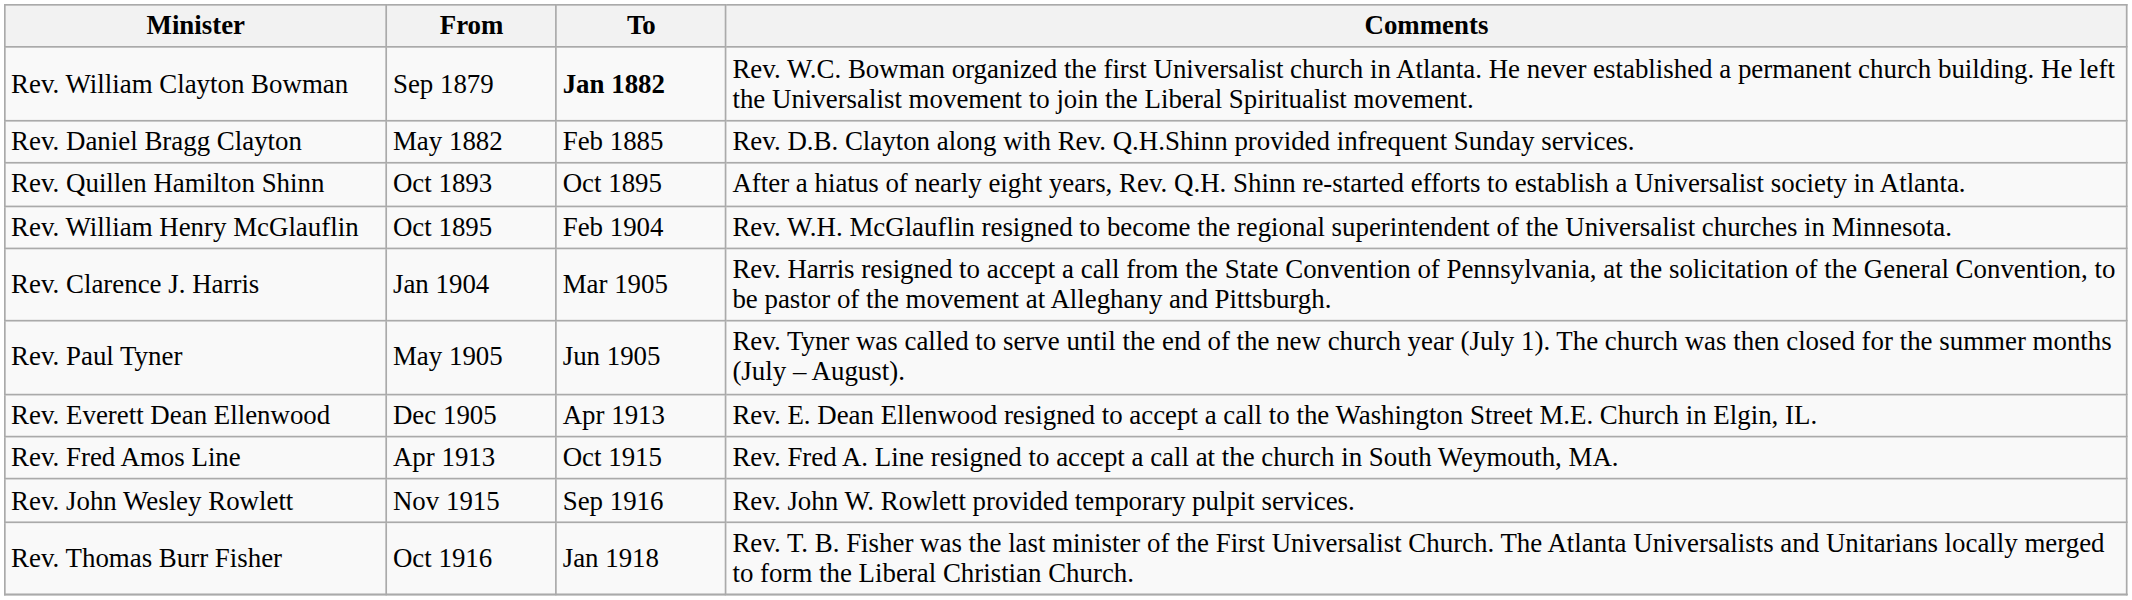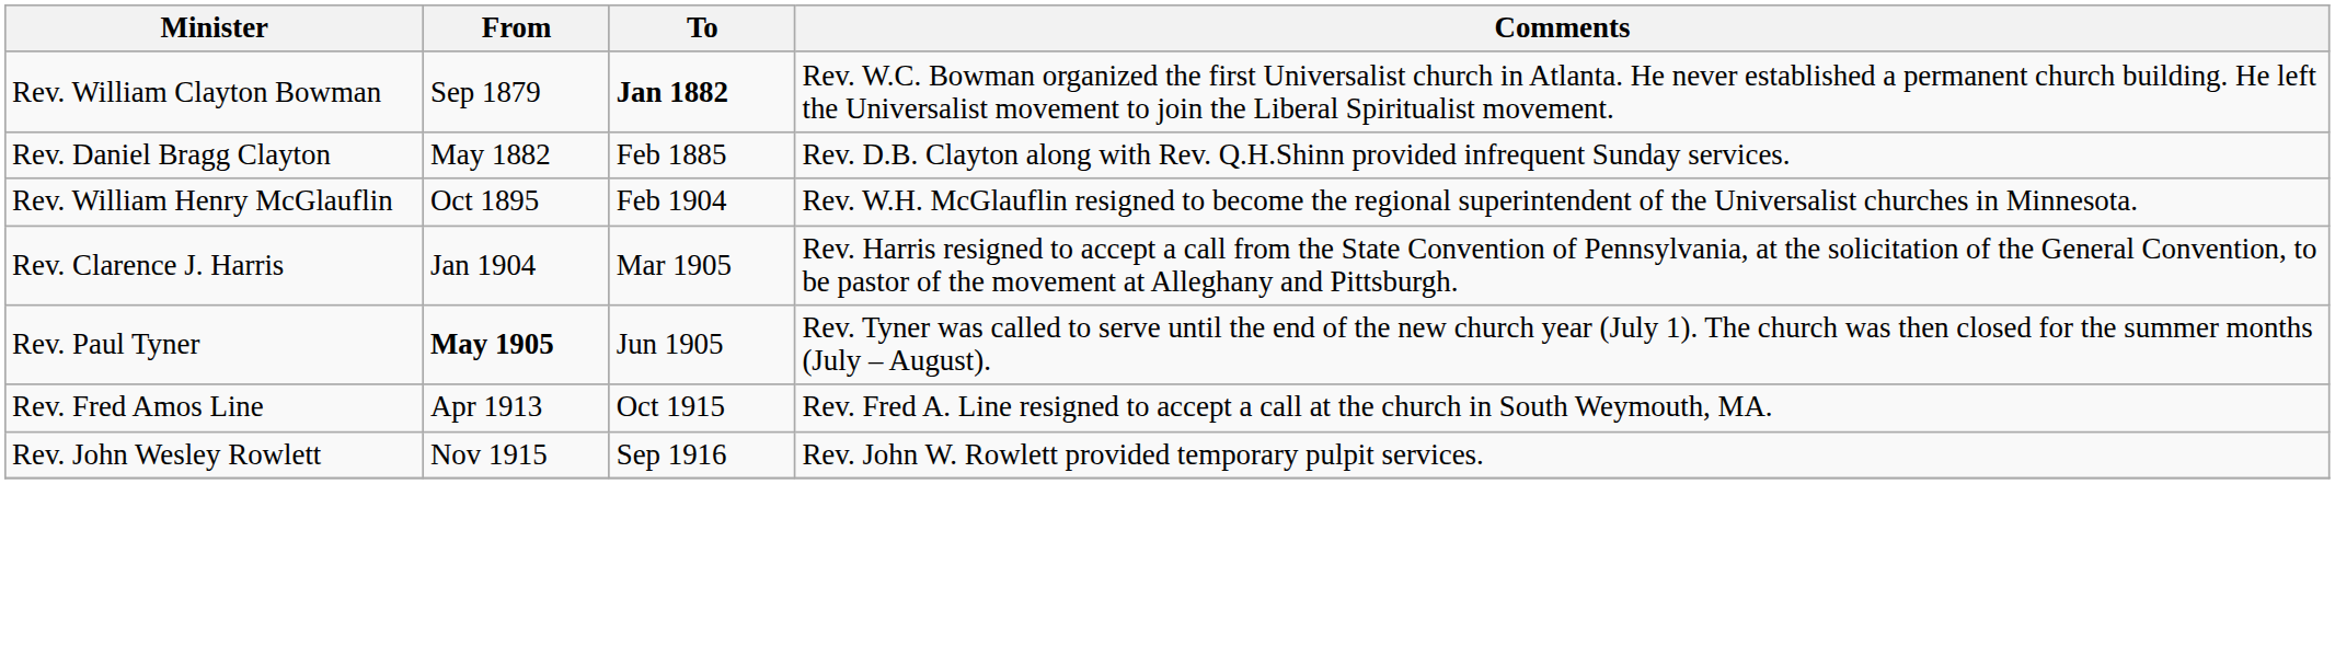 <table class="wikitable" style="width:100%;">
 <tr>
 <th style="width: 18%;">Minister</th>
 <th style="width: 8%;">From</th>
 <th style="width: 8%;">To</th>
 <th style="width: 66%;">Comments</th>
 </tr>
 <tr>
 <td>Rev. William Clayton Bowman</td>
 <td>Sep 1879</td>
 <td><strong>Jan 1882</strong></td>
 <td>Rev. W.C. Bowman organized the first Universalist church in Atlanta.  He never established a permanent church building.  He left the Universalist movement to join the Liberal Spiritualist movement.</td>
 </tr>
 <tr>
 <td>Rev. Daniel Bragg Clayton</td>
 <td>May 1882</td>
 <td>Feb 1885</td>
 <td>Rev. D.B. Clayton along with Rev. Q.H.Shinn provided infrequent Sunday services.</td>
 </tr>
 <tr>
-<td>Rev. Quillen Hamilton Shinn</td>
-<td>Oct 1893</td>
-<td>Oct 1895</td>
-<td>After a hiatus of nearly eight years, Rev. Q.H. Shinn re-started efforts to establish a Universalist society in Atlanta.</td>
-</tr>
-<tr>
 <td>Rev. William Henry McGlauflin</td>
 <td>Oct 1895</td>
 <td>Feb 1904</td>
 <td>Rev. W.H. McGlauflin resigned to become the regional superintendent of the Universalist churches in Minnesota.</td>
 </tr>
 <tr>
 <td>Rev. Clarence J. Harris</td>
 <td>Jan 1904</td>
 <td>Mar 1905</td>
 <td>Rev. Harris resigned to accept a call from the State Convention of Pennsylvania, at the solicitation of the General Convention, to be pastor of the movement at Alleghany and Pittsburgh.</td>
 </tr>
 <tr>
 <td>Rev. Paul Tyner</td>
-<td>May 1905</td>
+<td><strong>May 1905</strong></td>
 <td>Jun 1905</td>
 <td>Rev. Tyner was called to serve until the end of the new church year (July 1).  The church was then closed for the summer months (July – August).</td>
-</tr>
-<tr>
-<td>Rev. Everett Dean Ellenwood</td>
-<td>Dec 1905</td>
-<td>Apr 1913</td>
-<td>Rev. E. Dean Ellenwood resigned to accept a call to the Washington Street M.E. Church in Elgin, IL.</td>
 </tr>
 <tr>
 <td>Rev. Fred Amos Line</td>
 <td>Apr 1913</td>
 <td>Oct 1915</td>
 <td>Rev. Fred A. Line resigned to accept a call at the church in South Weymouth, MA.</td>
 </tr>
 <tr>
 <td>Rev. John Wesley Rowlett</td>
 <td>Nov 1915</td>
 <td>Sep 1916</td>
 <td>Rev. John W. Rowlett provided temporary pulpit services.</td>
 </tr>
 <tr>
-<td>Rev. Thomas Burr Fisher</td>
-<td>Oct 1916</td>
-<td>Jan 1918</td>
-<td>Rev. T. B. Fisher was the last minister of the First Universalist Church. The Atlanta Universalists and Unitarians locally merged to form the Liberal Christian Church.</td>
-</tr>
-<tr>
 </tr>
 </table>
